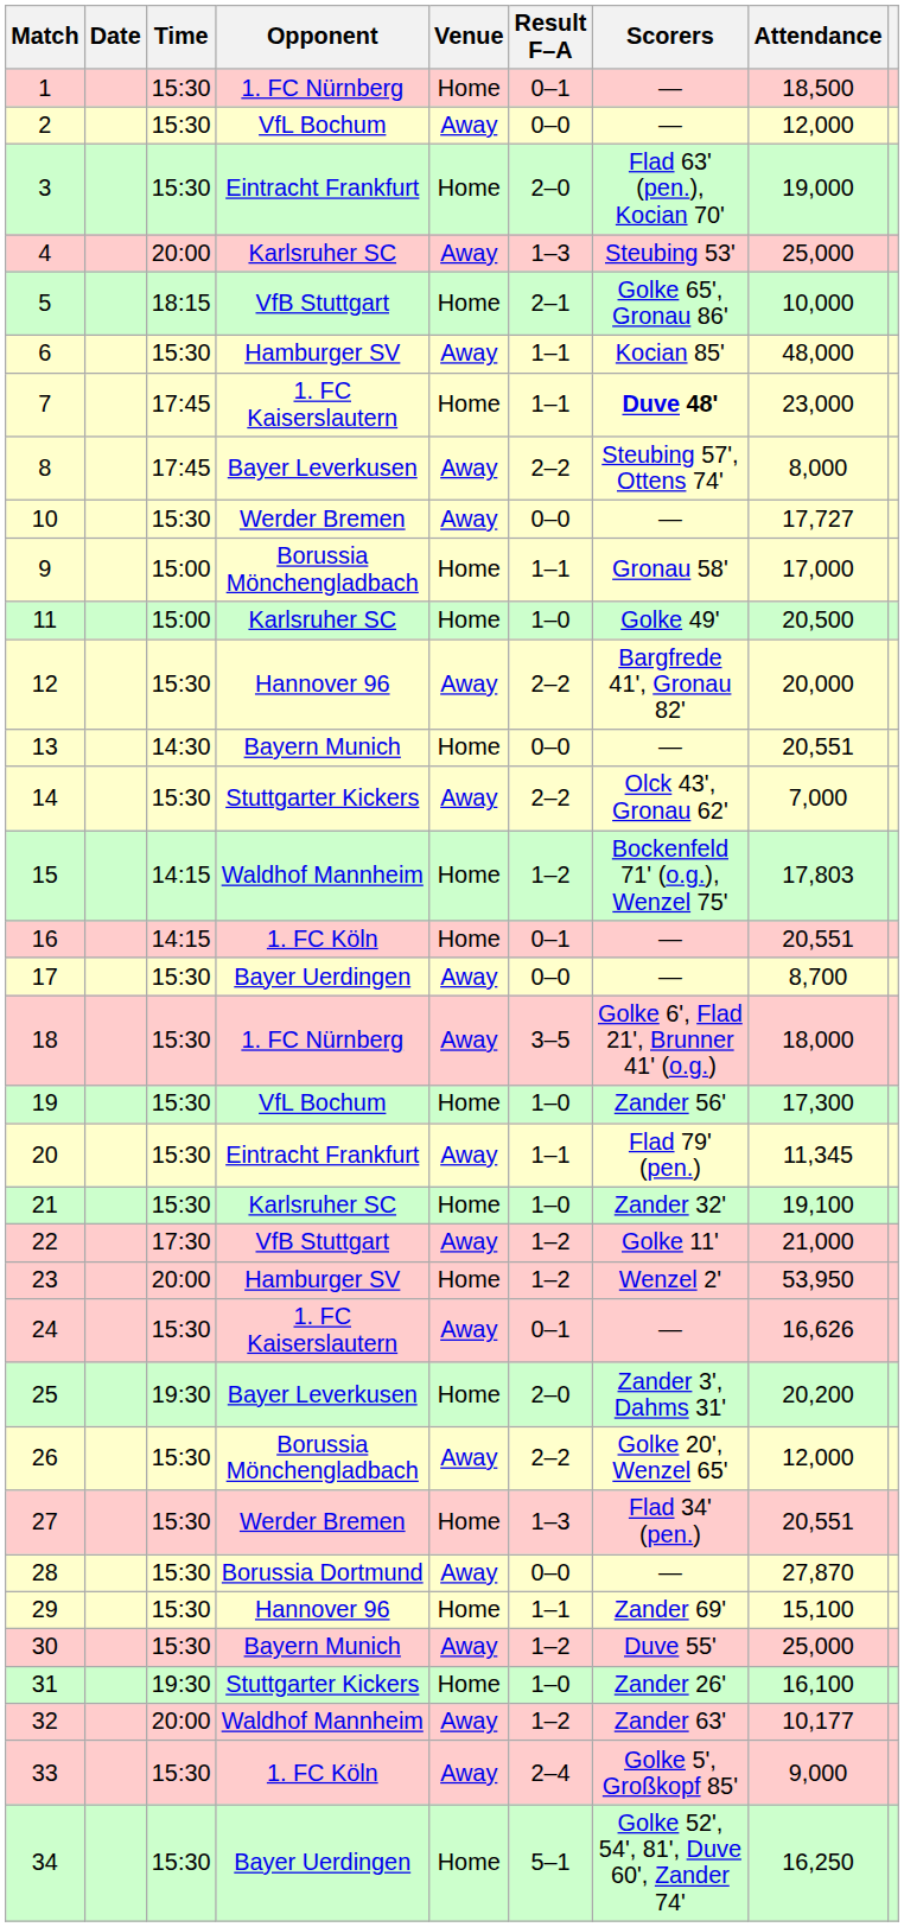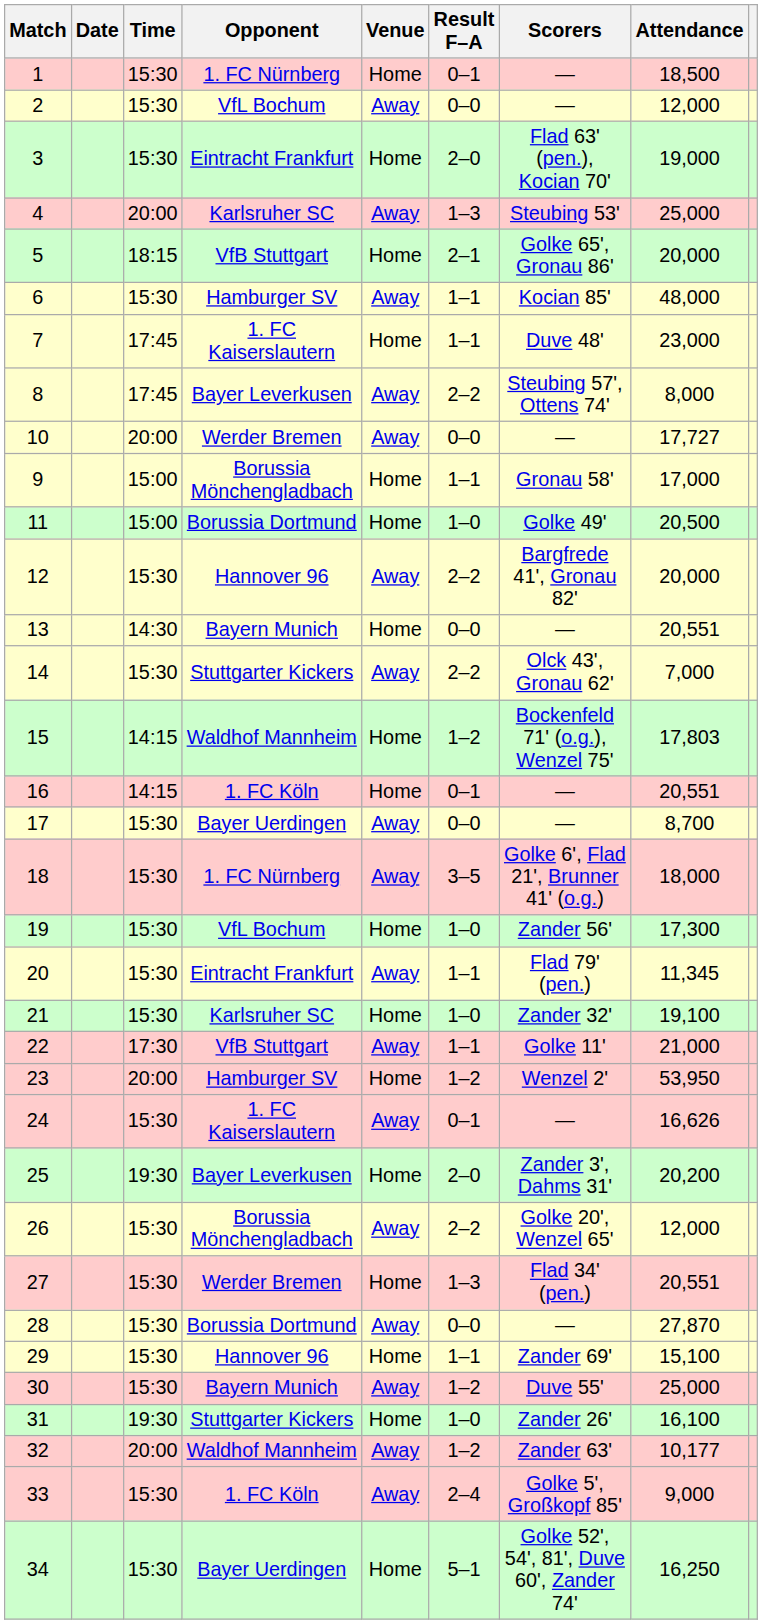 <table class="wikitable sortable" style="text-align:center;">
 <tr>
 <th>Match</th>
 <th>Date</th>
 <th>Time</th>
 <th>Opponent</th>
 <th>Venue</th>
 <th>Result<br>F–A</th>
 <th class=unsortable>Scorers</th>
 <th>Attendance</th>
 <th class=unsortable></th>
 </tr>
 <tr bgcolor="#ffcccc">
 <td>1</td>
 <td></td>
 <td>15:30</td>
 <td><a href='#'>1. FC Nürnberg</a></td>
 <td>Home</td>
 <td>0–1</td>
 <td>—</td>
 <td>18,500</td>
 <td></td>
 </tr>
 <tr bgcolor="#ffffcc">
 <td>2</td>
 <td></td>
 <td>15:30</td>
 <td><a href='#'>VfL Bochum</a></td>
 <td><a href='#'>Away</a></td>
 <td>0–0</td>
 <td>—</td>
 <td>12,000</td>
 <td></td>
 </tr>
 <tr bgcolor="#ccffcc">
 <td>3</td>
 <td></td>
 <td>15:30</td>
 <td><a href='#'>Eintracht Frankfurt</a></td>
 <td>Home</td>
 <td>2–0</td>
 <td><a href='#'>Flad</a> 63' (<a href='#'>pen.</a>), <a href='#'>Kocian</a> 70'</td>
 <td>19,000</td>
 <td></td>
 </tr>
 <tr bgcolor="#ffcccc">
 <td>4</td>
 <td></td>
 <td>20:00</td>
 <td><a href='#'>Karlsruher SC</a></td>
 <td><a href='#'>Away</a></td>
 <td>1–3</td>
 <td><a href='#'>Steubing</a> 53'</td>
 <td>25,000</td>
 <td></td>
 </tr>
 <tr bgcolor="#ccffcc">
 <td>5</td>
 <td></td>
 <td>18:15</td>
 <td><a href='#'>VfB Stuttgart</a></td>
 <td>Home</td>
 <td>2–1</td>
 <td><a href='#'>Golke</a> 65', <a href='#'>Gronau</a> 86'</td>
-<td>10,000</td>
+<td>20,000</td>
 <td></td>
 </tr>
 <tr bgcolor="#ffffcc">
 <td>6</td>
 <td></td>
 <td>15:30</td>
 <td><a href='#'>Hamburger SV</a></td>
 <td><a href='#'>Away</a></td>
 <td>1–1</td>
 <td><a href='#'>Kocian</a> 85'</td>
 <td>48,000</td>
 <td></td>
 </tr>
 <tr bgcolor="#ffffcc">
 <td>7</td>
 <td></td>
 <td>17:45</td>
 <td><a href='#'>1. FC Kaiserslautern</a></td>
 <td>Home</td>
 <td>1–1</td>
-<td><strong><a href='#'>Duve</a> 48'</strong></td>
+<td><a href='#'>Duve</a> 48'</td>
 <td>23,000</td>
 <td></td>
 </tr>
 <tr bgcolor="#ffffcc">
 <td>8</td>
 <td></td>
 <td>17:45</td>
 <td><a href='#'>Bayer Leverkusen</a></td>
 <td><a href='#'>Away</a></td>
 <td>2–2</td>
 <td><a href='#'>Steubing</a> 57', <a href='#'>Ottens</a> 74'</td>
 <td>8,000</td>
 <td></td>
 </tr>
 <tr bgcolor="#ffffcc">
 <td>10</td>
 <td></td>
-<td>15:30</td>
+<td>20:00</td>
 <td><a href='#'>Werder Bremen</a></td>
 <td><a href='#'>Away</a></td>
 <td>0–0</td>
 <td>—</td>
 <td>17,727</td>
 <td></td>
 </tr>
 <tr bgcolor="#ffffcc">
 <td>9</td>
 <td></td>
 <td>15:00</td>
 <td><a href='#'>Borussia Mönchengladbach</a></td>
 <td>Home</td>
 <td>1–1</td>
 <td><a href='#'>Gronau</a> 58'</td>
 <td>17,000</td>
 <td></td>
 </tr>
 <tr bgcolor="#ccffcc">
 <td>11</td>
 <td></td>
 <td>15:00</td>
-<td><a href='#'>Karlsruher SC</a></td>
+<td><a href='#'>Borussia Dortmund</a></td>
 <td>Home</td>
 <td>1–0</td>
 <td><a href='#'>Golke</a> 49'</td>
 <td>20,500</td>
 <td></td>
 </tr>
 <tr bgcolor="#ffffcc">
 <td>12</td>
 <td></td>
 <td>15:30</td>
 <td><a href='#'>Hannover 96</a></td>
 <td><a href='#'>Away</a></td>
 <td>2–2</td>
 <td><a href='#'>Bargfrede</a> 41', <a href='#'>Gronau</a> 82'</td>
 <td>20,000</td>
 <td></td>
 </tr>
 <tr bgcolor="#ffffcc">
 <td>13</td>
 <td></td>
 <td>14:30</td>
 <td><a href='#'>Bayern Munich</a></td>
 <td>Home</td>
 <td>0–0</td>
 <td>—</td>
 <td>20,551</td>
 <td></td>
 </tr>
 <tr bgcolor="#ffffcc">
 <td>14</td>
 <td></td>
 <td>15:30</td>
 <td><a href='#'>Stuttgarter Kickers</a></td>
 <td><a href='#'>Away</a></td>
 <td>2–2</td>
 <td><a href='#'>Olck</a> 43', <a href='#'>Gronau</a> 62'</td>
 <td>7,000</td>
 <td></td>
 </tr>
 <tr bgcolor="#ccffcc">
 <td>15</td>
 <td></td>
 <td>14:15</td>
 <td><a href='#'>Waldhof Mannheim</a></td>
 <td>Home</td>
 <td>1–2</td>
 <td><a href='#'>Bockenfeld</a> 71' (<a href='#'>o.g.</a>), <a href='#'>Wenzel</a> 75'</td>
 <td>17,803</td>
 <td></td>
 </tr>
 <tr bgcolor="#ffcccc">
 <td>16</td>
 <td></td>
 <td>14:15</td>
 <td><a href='#'>1. FC Köln</a></td>
 <td>Home</td>
 <td>0–1</td>
 <td>—</td>
 <td>20,551</td>
 <td></td>
 </tr>
 <tr bgcolor="#ffffcc">
 <td>17</td>
 <td></td>
 <td>15:30</td>
 <td><a href='#'>Bayer Uerdingen</a></td>
 <td><a href='#'>Away</a></td>
 <td>0–0</td>
 <td>—</td>
 <td>8,700</td>
 <td></td>
 </tr>
 <tr bgcolor="#ffcccc">
 <td>18</td>
 <td></td>
 <td>15:30</td>
 <td><a href='#'>1. FC Nürnberg</a></td>
 <td><a href='#'>Away</a></td>
 <td>3–5</td>
 <td><a href='#'>Golke</a> 6', <a href='#'>Flad</a> 21', <a href='#'>Brunner</a> 41' (<a href='#'>o.g.</a>)</td>
 <td>18,000</td>
 <td></td>
 </tr>
 <tr bgcolor="#ccffcc">
 <td>19</td>
 <td></td>
 <td>15:30</td>
 <td><a href='#'>VfL Bochum</a></td>
 <td>Home</td>
 <td>1–0</td>
 <td><a href='#'>Zander</a> 56'</td>
 <td>17,300</td>
 <td></td>
 </tr>
 <tr bgcolor="#ffffcc">
 <td>20</td>
 <td></td>
 <td>15:30</td>
 <td><a href='#'>Eintracht Frankfurt</a></td>
 <td><a href='#'>Away</a></td>
 <td>1–1</td>
 <td><a href='#'>Flad</a> 79' (<a href='#'>pen.</a>)</td>
 <td>11,345</td>
 <td></td>
 </tr>
 <tr bgcolor="#ccffcc">
 <td>21</td>
 <td></td>
 <td>15:30</td>
 <td><a href='#'>Karlsruher SC</a></td>
 <td>Home</td>
 <td>1–0</td>
 <td><a href='#'>Zander</a> 32'</td>
 <td>19,100</td>
 <td></td>
 </tr>
 <tr bgcolor="#ffcccc">
 <td>22</td>
 <td></td>
 <td>17:30</td>
 <td><a href='#'>VfB Stuttgart</a></td>
 <td><a href='#'>Away</a></td>
-<td>1–2</td>
+<td>1–1</td>
 <td><a href='#'>Golke</a> 11'</td>
 <td>21,000</td>
 <td></td>
 </tr>
 <tr bgcolor="#ffcccc">
 <td>23</td>
 <td></td>
 <td>20:00</td>
 <td><a href='#'>Hamburger SV</a></td>
 <td>Home</td>
 <td>1–2</td>
 <td><a href='#'>Wenzel</a> 2'</td>
 <td>53,950</td>
 <td></td>
 </tr>
 <tr bgcolor="#ffcccc">
 <td>24</td>
 <td></td>
 <td>15:30</td>
 <td><a href='#'>1. FC Kaiserslautern</a></td>
 <td><a href='#'>Away</a></td>
 <td>0–1</td>
 <td>—</td>
 <td>16,626</td>
 <td></td>
 </tr>
 <tr bgcolor="#ccffcc">
 <td>25</td>
 <td></td>
 <td>19:30</td>
 <td><a href='#'>Bayer Leverkusen</a></td>
 <td>Home</td>
 <td>2–0</td>
 <td><a href='#'>Zander</a> 3', <a href='#'>Dahms</a> 31'</td>
 <td>20,200</td>
 <td></td>
 </tr>
 <tr bgcolor="#ffffcc">
 <td>26</td>
 <td></td>
 <td>15:30</td>
 <td><a href='#'>Borussia Mönchengladbach</a></td>
 <td><a href='#'>Away</a></td>
 <td>2–2</td>
 <td><a href='#'>Golke</a> 20', <a href='#'>Wenzel</a> 65'</td>
 <td>12,000</td>
 <td></td>
 </tr>
 <tr bgcolor="#ffcccc">
 <td>27</td>
 <td></td>
 <td>15:30</td>
 <td><a href='#'>Werder Bremen</a></td>
 <td>Home</td>
 <td>1–3</td>
 <td><a href='#'>Flad</a> 34' (<a href='#'>pen.</a>)</td>
 <td>20,551</td>
 <td></td>
 </tr>
 <tr bgcolor="#ffffcc">
 <td>28</td>
 <td></td>
 <td>15:30</td>
 <td><a href='#'>Borussia Dortmund</a></td>
 <td><a href='#'>Away</a></td>
 <td>0–0</td>
 <td>—</td>
 <td>27,870</td>
 <td></td>
 </tr>
 <tr bgcolor="#ffffcc">
 <td>29</td>
 <td></td>
 <td>15:30</td>
 <td><a href='#'>Hannover 96</a></td>
 <td>Home</td>
 <td>1–1</td>
 <td><a href='#'>Zander</a> 69'</td>
 <td>15,100</td>
 <td></td>
 </tr>
 <tr bgcolor="#ffcccc">
 <td>30</td>
 <td></td>
 <td>15:30</td>
 <td><a href='#'>Bayern Munich</a></td>
 <td><a href='#'>Away</a></td>
 <td>1–2</td>
 <td><a href='#'>Duve</a> 55'</td>
 <td>25,000</td>
 <td></td>
 </tr>
 <tr bgcolor="#ccffcc">
 <td>31</td>
 <td></td>
 <td>19:30</td>
 <td><a href='#'>Stuttgarter Kickers</a></td>
 <td>Home</td>
 <td>1–0</td>
 <td><a href='#'>Zander</a> 26'</td>
 <td>16,100</td>
 <td></td>
 </tr>
 <tr bgcolor="#ffcccc">
 <td>32</td>
 <td></td>
 <td>20:00</td>
 <td><a href='#'>Waldhof Mannheim</a></td>
 <td><a href='#'>Away</a></td>
 <td>1–2</td>
 <td><a href='#'>Zander</a> 63'</td>
 <td>10,177</td>
 <td></td>
 </tr>
 <tr bgcolor="#ffcccc">
 <td>33</td>
 <td></td>
 <td>15:30</td>
 <td><a href='#'>1. FC Köln</a></td>
 <td><a href='#'>Away</a></td>
 <td>2–4</td>
 <td><a href='#'>Golke</a> 5', <a href='#'>Großkopf</a> 85'</td>
 <td>9,000</td>
 <td></td>
 </tr>
 <tr bgcolor="#ccffcc">
 <td>34</td>
 <td></td>
 <td>15:30</td>
 <td><a href='#'>Bayer Uerdingen</a></td>
 <td>Home</td>
 <td>5–1</td>
 <td><a href='#'>Golke</a> 52', 54', 81', <a href='#'>Duve</a> 60', <a href='#'>Zander</a> 74'</td>
 <td>16,250</td>
 <td></td>
 </tr>
 </table>
